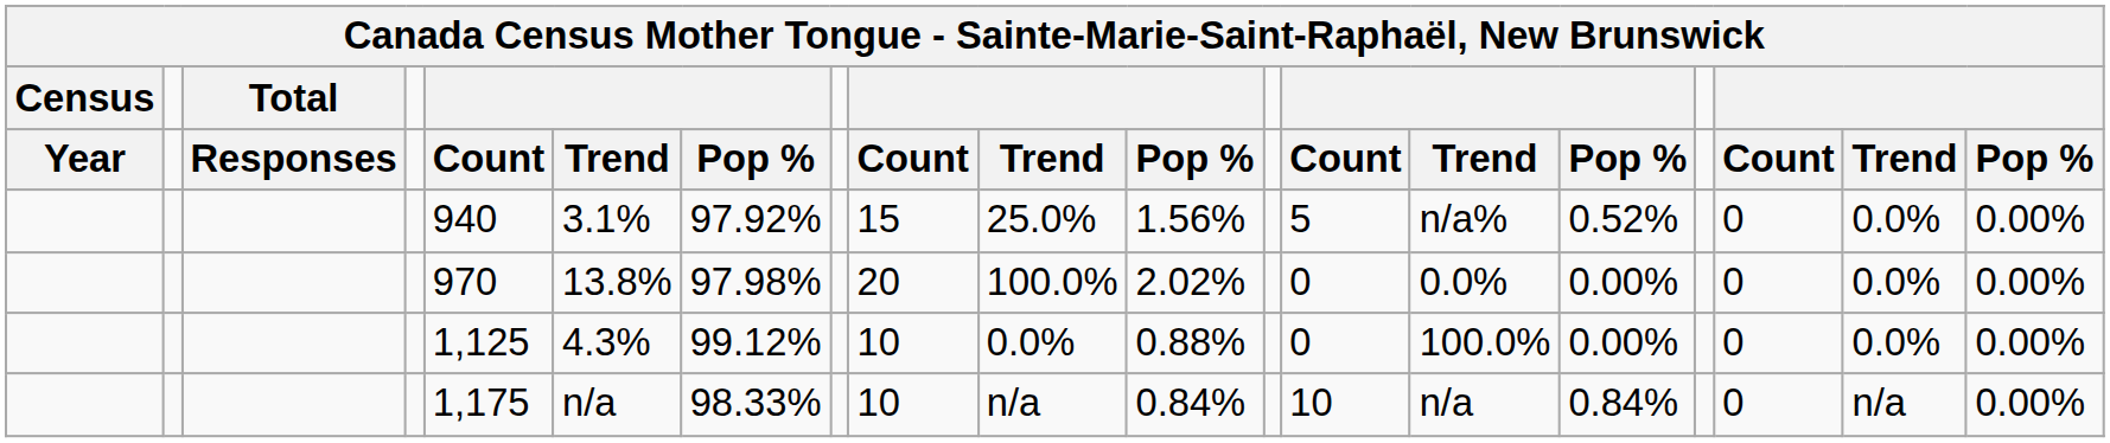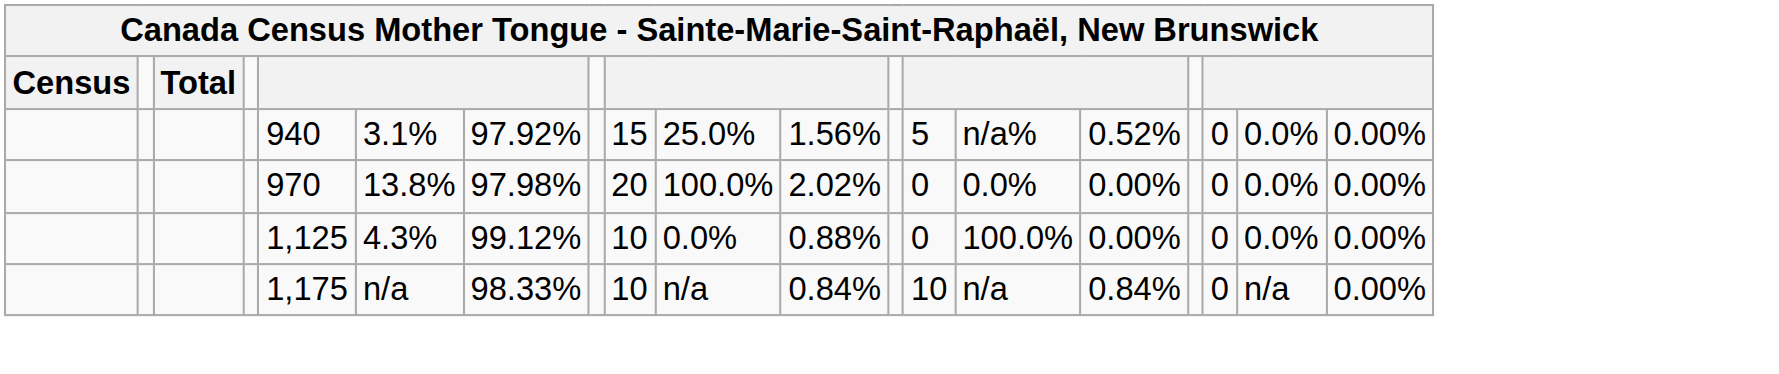 <table class="wikitable">
 <tr>
 <th colspan="19">Canada Census Mother Tongue - Sainte-Marie-Saint-Raphaël, New Brunswick</th>
 </tr>
 <tr>
 <th>Census</th>
 <td></td>
 <th>Total</th>
 <td colspan="1"></td>
 <th colspan="3"></th>
 <td colspan="1"></td>
 <th colspan="3"></th>
 <td colspan="1"></td>
 <th colspan="3"></th>
 <td colspan="1"></td>
 <th colspan="3"></th>
-</tr>
-<tr>
-<th>Year</th>
-<td></td>
-<th>Responses</th>
-<td></td>
-<th>Count</th>
-<th>Trend</th>
-<th>Pop %</th>
-<td></td>
-<th>Count</th>
-<th>Trend</th>
-<th>Pop %</th>
-<td></td>
-<th>Count</th>
-<th>Trend</th>
-<th>Pop %</th>
-<td></td>
-<th>Count</th>
-<th>Trend</th>
-<th>Pop %</th>
 </tr>
 <tr>
 <td></td>
 <td></td>
 <td></td>
 <td></td>
 <td>940</td>
 <td> 3.1%</td>
 <td>97.92%</td>
 <td></td>
 <td>15</td>
 <td> 25.0%</td>
 <td>1.56%</td>
 <td></td>
 <td>5</td>
 <td> n/a%</td>
 <td>0.52%</td>
 <td></td>
 <td>0</td>
 <td> 0.0%</td>
 <td>0.00%</td>
 </tr>
 <tr>
 <td></td>
 <td></td>
 <td></td>
 <td></td>
 <td>970</td>
 <td> 13.8%</td>
 <td>97.98%</td>
 <td></td>
 <td>20</td>
 <td> 100.0%</td>
 <td>2.02%</td>
 <td></td>
 <td>0</td>
 <td> 0.0%</td>
 <td>0.00%</td>
 <td></td>
 <td>0</td>
 <td> 0.0%</td>
 <td>0.00%</td>
 </tr>
 <tr>
 <td></td>
 <td></td>
 <td></td>
 <td></td>
 <td>1,125</td>
 <td> 4.3%</td>
 <td>99.12%</td>
 <td></td>
 <td>10</td>
 <td> 0.0%</td>
 <td>0.88%</td>
 <td></td>
 <td>0</td>
 <td> 100.0%</td>
 <td>0.00%</td>
 <td></td>
 <td>0</td>
 <td> 0.0%</td>
 <td>0.00%</td>
 </tr>
 <tr>
 <td></td>
 <td></td>
 <td></td>
 <td></td>
 <td>1,175</td>
 <td>n/a</td>
 <td>98.33%</td>
 <td></td>
 <td>10</td>
 <td>n/a</td>
 <td>0.84%</td>
 <td></td>
 <td>10</td>
 <td>n/a</td>
 <td>0.84%</td>
 <td></td>
 <td>0</td>
 <td>n/a</td>
 <td>0.00%</td>
 </tr>
 </table>
